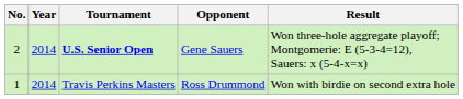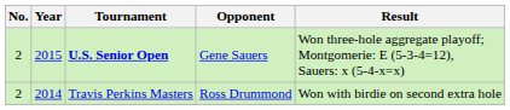 <table class="wikitable" style="font-size:95%;">
 <tr>
 <th>No.</th>
 <th>Year</th>
 <th>Tournament</th>
 <th>Opponent</th>
 <th>Result</th>
 </tr>
 <tr style="background:#D0F0C0;">
 <td align=center>2</td>
-<td><a href='#'>2014</a></td>
+<td><a href='#'>2015</a></td>
 <td><strong><a href='#'>U.S. Senior Open</a></strong></td>
 <td> <a href='#'>Gene Sauers</a></td>
 <td>Won three-hole aggregate playoff;<br>Montgomerie: E (5-3-4=12),<br>Sauers: x (5-4-x=x)</td>
 </tr>
 <tr style="background:#D0F0C0;">
-<td align=center>1</td>
+<td align=center>2</td>
 <td><a href='#'>2014</a></td>
 <td><a href='#'>Travis Perkins Masters</a></td>
 <td> <a href='#'>Ross Drummond</a></td>
 <td>Won with birdie on second extra hole</td>
 </tr>
 </table>
